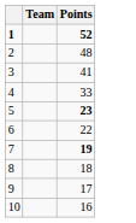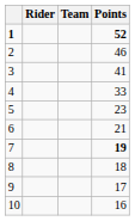 <table class="wikitable">
 <tr>
 <th></th>
+<th>Rider</th>
 <th>Team</th>
 <th>Points</th>
 </tr>
 <tr>
 <td><strong>1</strong></td>
+<td><strong></strong> </td>
 <td><strong></strong></td>
 <td align=right><strong>52</strong></td>
 </tr>
 <tr>
 <td>2</td>
 <td></td>
-<td align=right>48</td>
+<td></td>
+<td align=right>46</td>
 </tr>
 <tr>
 <td>3</td>
+<td></td>
 <td></td>
 <td align=right>41</td>
 </tr>
 <tr>
 <td>4</td>
 <td></td>
+<td></td>
 <td align=right>33</td>
 </tr>
 <tr>
 <td>5</td>
 <td></td>
-<td align=right><strong>23</strong></td>
+<td></td>
+<td align=right>23</td>
 </tr>
 <tr>
 <td>6</td>
 <td></td>
-<td align=right>22</td>
+<td></td>
+<td align=right>21</td>
 </tr>
 <tr>
 <td>7</td>
+<td></td>
 <td></td>
 <td align=right><strong>19</strong></td>
 </tr>
 <tr>
 <td>8</td>
 <td></td>
+<td></td>
 <td align=right>18</td>
 </tr>
 <tr>
 <td>9</td>
+<td></td>
 <td></td>
 <td align=right>17</td>
 </tr>
 <tr>
 <td>10</td>
 <td></td>
+<td></td>
 <td align=right>16</td>
 </tr>
 </table>
